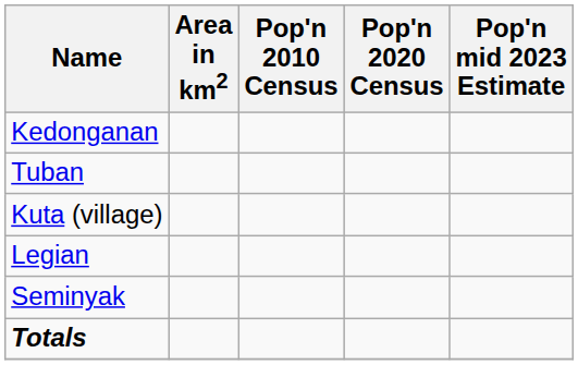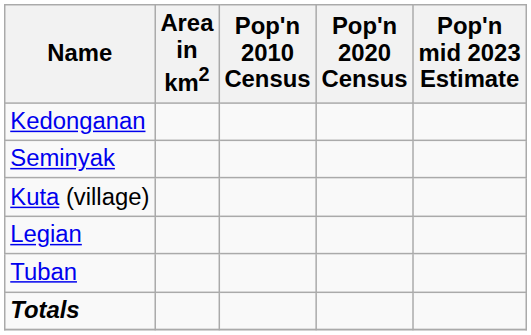 <table class="wikitable sortable" style="margin-bottom: 0;">
 <tr>
 <th>Name</th>
 <th>Area <br> in <br> km<sup>2</sup></th>
 <th>Pop'n <br> 2010 <br> Census</th>
 <th>Pop'n <br> 2020 <br> Census</th>
 <th>Pop'n <br> mid 2023 <br> Estimate</th>
 </tr>
 <tr>
 <td><a href='#'>Kedonganan</a></td>
 <td align="right"></td>
 <td align="right"></td>
 <td align="right"></td>
 <td align="right"></td>
 </tr>
 <tr>
-<td><a href='#'>Tuban</a></td>
+<td><a href='#'>Seminyak</a></td>
 <td align="right"></td>
 <td align="right"></td>
 <td align="right"></td>
 <td align="right"></td>
 </tr>
 <tr>
 <td><a href='#'>Kuta</a> (village)</td>
 <td align="right"></td>
 <td align="right"></td>
 <td align="right"></td>
 <td align="right"></td>
 </tr>
 <tr>
 <td><a href='#'>Legian</a></td>
 <td align="right"></td>
 <td align="right"></td>
 <td align="right"></td>
 <td align="right"></td>
 </tr>
 <tr>
-<td><a href='#'>Seminyak</a></td>
+<td><a href='#'>Tuban</a></td>
 <td align="right"></td>
 <td align="right"></td>
 <td align="right"></td>
 <td align="right"></td>
 </tr>
 <tr>
 <td><strong><em>Totals</em></strong></td>
 <td align="right"><em></em></td>
 <td align="right"><em></em></td>
 <td align="right"><em></em></td>
 <td align="right"><em></em></td>
 </tr>
 <tr>
 </tr>
 </table>
